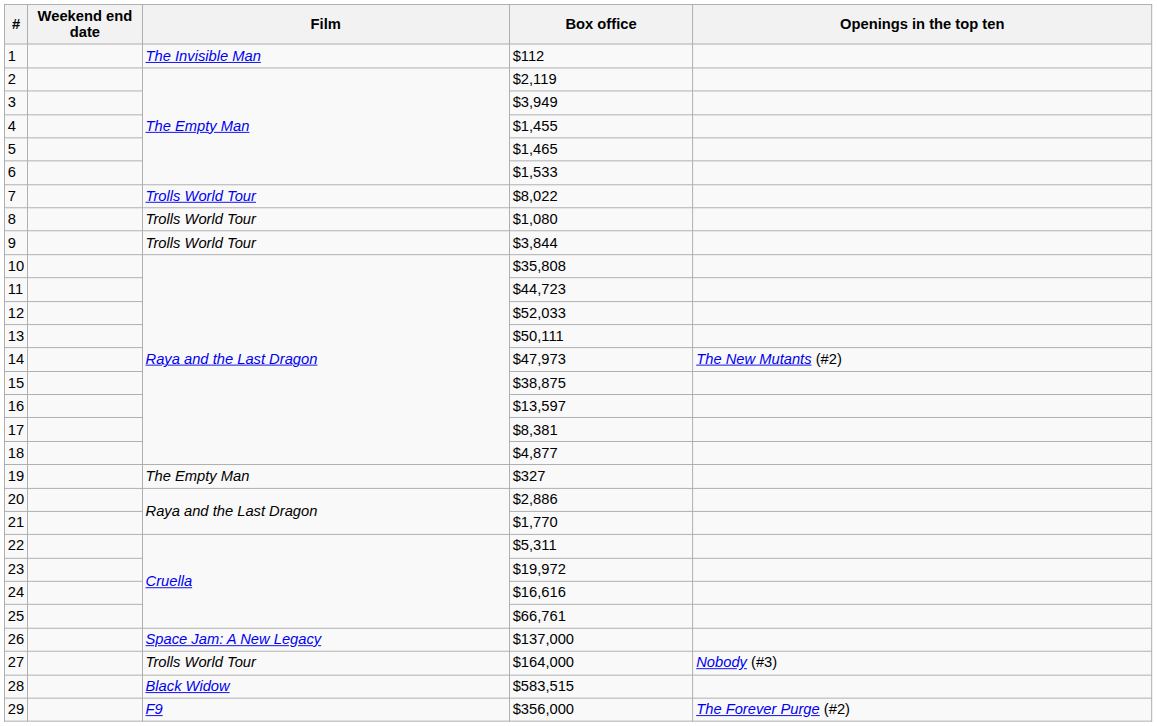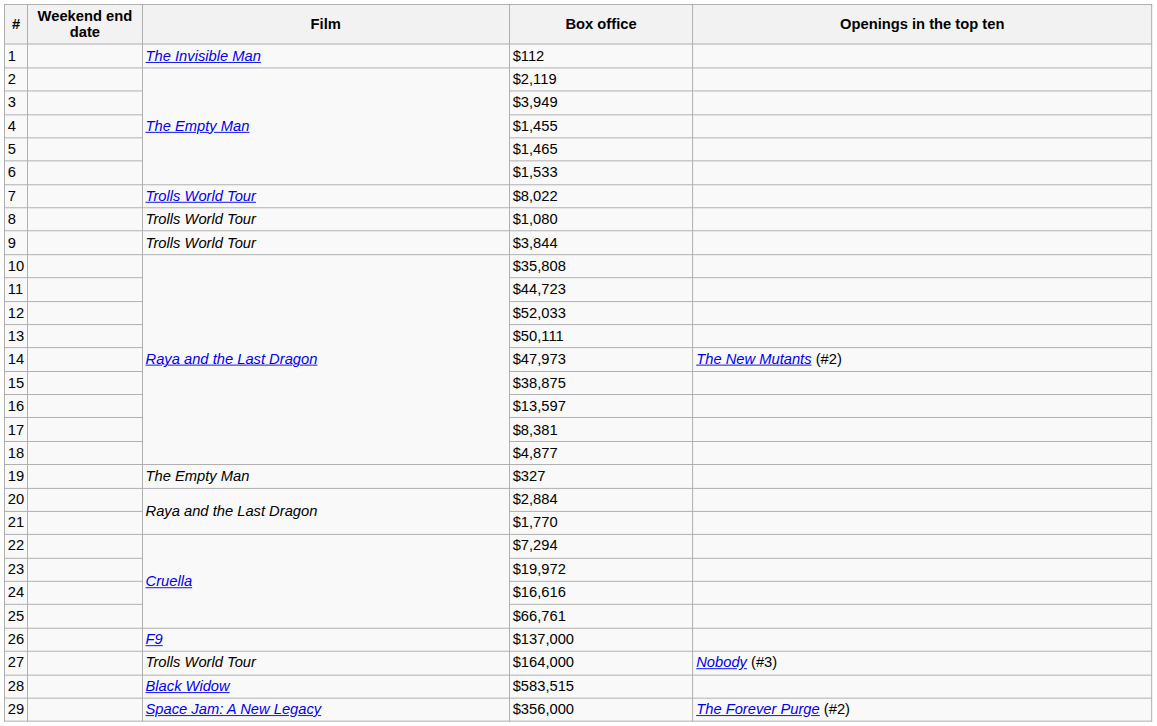 <table class="wikitable sortable">
 <tr>
 <th abbr="Week">#</th>
 <th abbr="Date" style="width:130px">Weekend end date</th>
 <th width="32%">Film</th>
 <th width="16%">Box office</th>
 <th style="width:40%;">Openings in the top ten</th>
 </tr>
 <tr>
 <td>1</td>
 <td></td>
 <td><em><a href='#'>The Invisible Man</a></em></td>
 <td>$112</td>
 <td></td>
 </tr>
 <tr>
 <td>2</td>
 <td></td>
 <td rowspan="5"><em><a href='#'>The Empty Man</a></em></td>
 <td>$2,119</td>
 <td></td>
 </tr>
 <tr>
 <td>3</td>
 <td></td>
 <td>$3,949</td>
 <td></td>
 </tr>
 <tr>
 <td>4</td>
 <td></td>
 <td>$1,455</td>
 <td></td>
 </tr>
 <tr>
 <td>5</td>
 <td></td>
 <td>$1,465</td>
 <td></td>
 </tr>
 <tr>
 <td>6</td>
 <td></td>
 <td>$1,533</td>
 <td></td>
 </tr>
 <tr>
 <td>7</td>
 <td></td>
 <td><em><a href='#'>Trolls World Tour</a></em></td>
 <td>$8,022</td>
 <td></td>
 </tr>
 <tr>
 <td>8</td>
 <td></td>
 <td><em>Trolls World Tour</em></td>
 <td>$1,080</td>
 <td></td>
 </tr>
 <tr>
 <td>9</td>
 <td></td>
 <td><em>Trolls World Tour</em></td>
 <td>$3,844</td>
 <td></td>
 </tr>
 <tr>
 <td>10</td>
 <td></td>
 <td rowspan="9"><em><a href='#'>Raya and the Last Dragon</a></em></td>
 <td>$35,808</td>
 <td></td>
 </tr>
 <tr>
 <td>11</td>
 <td></td>
 <td>$44,723</td>
 <td></td>
 </tr>
 <tr>
 <td>12</td>
 <td></td>
 <td>$52,033</td>
 <td></td>
 </tr>
 <tr>
 <td>13</td>
 <td></td>
 <td>$50,111</td>
 <td></td>
 </tr>
 <tr>
 <td>14</td>
 <td></td>
 <td>$47,973</td>
 <td><em><a href='#'>The New Mutants</a></em> (#2)</td>
 </tr>
 <tr>
 <td>15</td>
 <td></td>
 <td>$38,875</td>
 <td></td>
 </tr>
 <tr>
 <td>16</td>
 <td></td>
 <td>$13,597</td>
 <td></td>
 </tr>
 <tr>
 <td>17</td>
 <td></td>
 <td>$8,381</td>
 <td></td>
 </tr>
 <tr>
 <td>18</td>
 <td></td>
 <td>$4,877</td>
 <td></td>
 </tr>
 <tr>
 <td>19</td>
 <td></td>
 <td><em>The Empty Man</em></td>
 <td>$327</td>
 <td></td>
 </tr>
 <tr>
 <td>20</td>
 <td></td>
 <td rowspan="2"><em>Raya and the Last Dragon</em></td>
-<td>$2,886</td>
+<td>$2,884</td>
 <td></td>
 </tr>
 <tr>
 <td>21</td>
 <td></td>
 <td>$1,770</td>
 <td></td>
 </tr>
 <tr>
 <td>22</td>
 <td></td>
 <td rowspan="4"><em><a href='#'>Cruella</a></em></td>
-<td>$5,311</td>
+<td>$7,294</td>
 <td></td>
 </tr>
 <tr>
 <td>23</td>
 <td></td>
 <td>$19,972</td>
 <td></td>
 </tr>
 <tr>
 <td>24</td>
 <td></td>
 <td>$16,616</td>
 <td></td>
 </tr>
 <tr>
 <td>25</td>
 <td></td>
 <td>$66,761</td>
 <td></td>
 </tr>
 <tr>
 <td>26</td>
 <td></td>
-<td><em><a href='#'>Space Jam: A New Legacy</a></em></td>
+<td><em><a href='#'>F9</a></em></td>
 <td>$137,000</td>
 <td></td>
 </tr>
 <tr>
 <td>27</td>
 <td></td>
 <td><em>Trolls World Tour</em></td>
 <td>$164,000</td>
 <td><em><a href='#'>Nobody</a></em> (#3)</td>
 </tr>
 <tr>
 <td>28</td>
 <td></td>
 <td><em><a href='#'>Black Widow</a></em></td>
 <td>$583,515</td>
 <td></td>
 </tr>
 <tr>
 <td>29</td>
 <td></td>
-<td><em><a href='#'>F9</a></em></td>
+<td><em><a href='#'>Space Jam: A New Legacy</a></em></td>
 <td>$356,000</td>
 <td><em><a href='#'>The Forever Purge</a></em> (#2)</td>
 </tr>
 </table>
